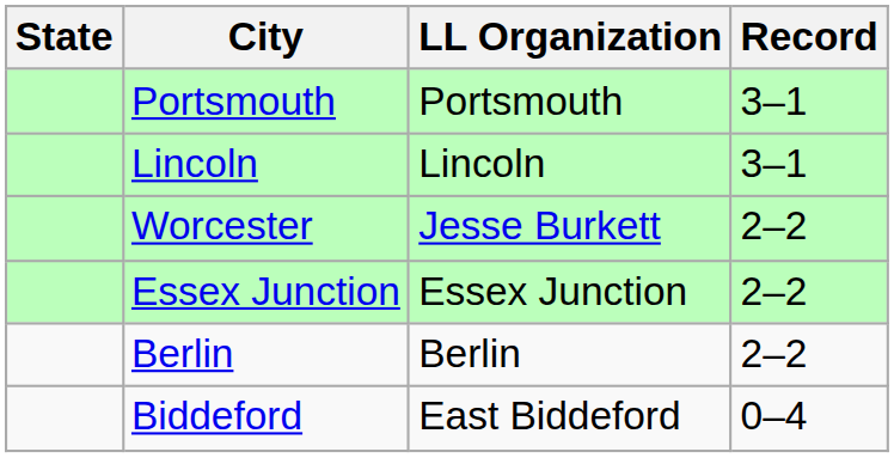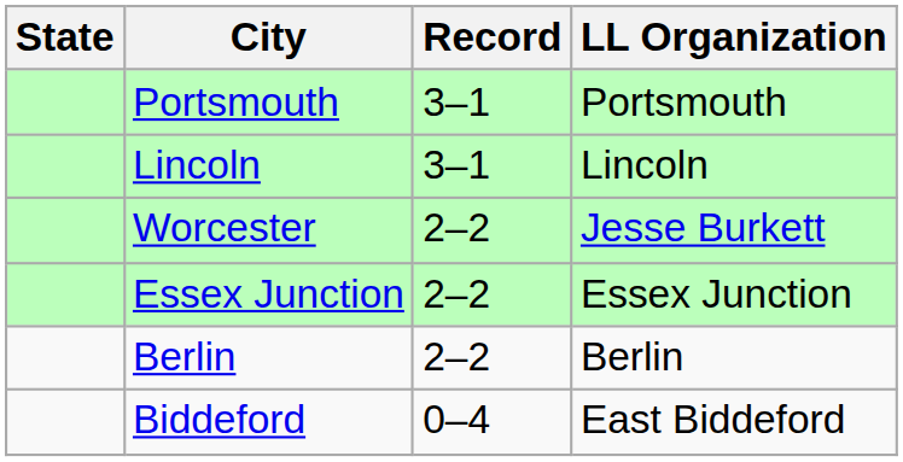 <table class="wikitable">
 <tr>
 <th>State</th>
 <th>City</th>
+<th>Record</th>
 <th>LL Organization</th>
-<th>Record</th>
 </tr>
 <tr bgcolor=#bbffbb>
 <td><strong></strong></td>
 <td><a href='#'>Portsmouth</a></td>
+<td>3–1</td>
 <td>Portsmouth</td>
-<td>3–1</td>
 </tr>
 <tr bgcolor=#bbffbb>
 <td><strong></strong></td>
 <td><a href='#'>Lincoln</a></td>
+<td>3–1</td>
 <td>Lincoln</td>
-<td>3–1</td>
 </tr>
 <tr bgcolor=#bbffbb>
 <td><strong></strong></td>
 <td><a href='#'>Worcester</a></td>
+<td>2–2</td>
 <td><a href='#'>Jesse Burkett</a></td>
-<td>2–2</td>
 </tr>
 <tr bgcolor=#bbffbb>
 <td><strong></strong></td>
 <td><a href='#'>Essex Junction</a></td>
+<td>2–2</td>
 <td>Essex Junction</td>
-<td>2–2</td>
 </tr>
 <tr>
 <td><strong></strong></td>
 <td><a href='#'>Berlin</a></td>
+<td>2–2</td>
 <td>Berlin</td>
-<td>2–2</td>
 </tr>
 <tr>
 <td><strong></strong></td>
 <td><a href='#'>Biddeford</a></td>
+<td>0–4</td>
 <td>East Biddeford</td>
-<td>0–4</td>
 </tr>
 </table>
